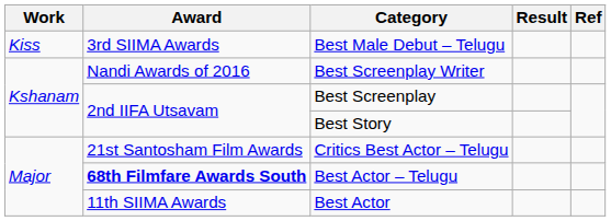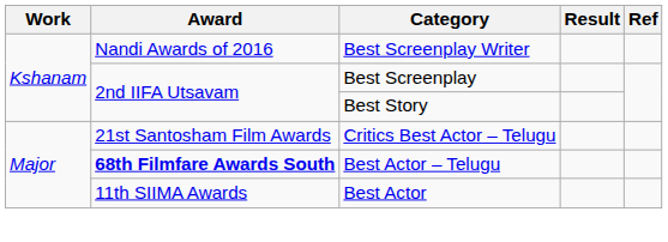 <table class="wikitable sortable">
 <tr>
 <th>Work</th>
 <th>Award</th>
 <th>Category</th>
 <th>Result</th>
 <th>Ref</th>
-</tr>
-<tr>
-<td><em><a href='#'>Kiss</a></em></td>
-<td><a href='#'>3rd SIIMA Awards</a></td>
-<td><a href='#'>Best Male Debut – Telugu</a></td>
-<td></td>
-<td></td>
 </tr>
 <tr>
 <td rowspan=3><em><a href='#'>Kshanam</a></em></td>
 <td><a href='#'>Nandi Awards of 2016</a></td>
 <td><a href='#'>Best Screenplay Writer</a></td>
 <td></td>
 <td></td>
 </tr>
 <tr>
 <td rowspan=2><a href='#'>2nd IIFA Utsavam</a></td>
 <td>Best Screenplay</td>
 <td></td>
 <td rowspan=2><br></td>
 </tr>
 <tr>
 <td>Best Story</td>
 <td></td>
 </tr>
 <tr>
 <td rowspan="3"><em><a href='#'>Major</a></em></td>
 <td><a href='#'>21st Santosham Film Awards</a></td>
 <td><a href='#'>Critics Best Actor – Telugu</a></td>
 <td></td>
 <td></td>
 </tr>
 <tr>
 <td><strong><a href='#'>68th Filmfare Awards South</a></strong></td>
 <td><a href='#'>Best Actor – Telugu</a></td>
 <td></td>
 <td></td>
 </tr>
 <tr>
 <td><a href='#'>11th SIIMA Awards</a></td>
 <td><a href='#'>Best Actor</a></td>
 <td></td>
 <td></td>
 </tr>
 </table>
